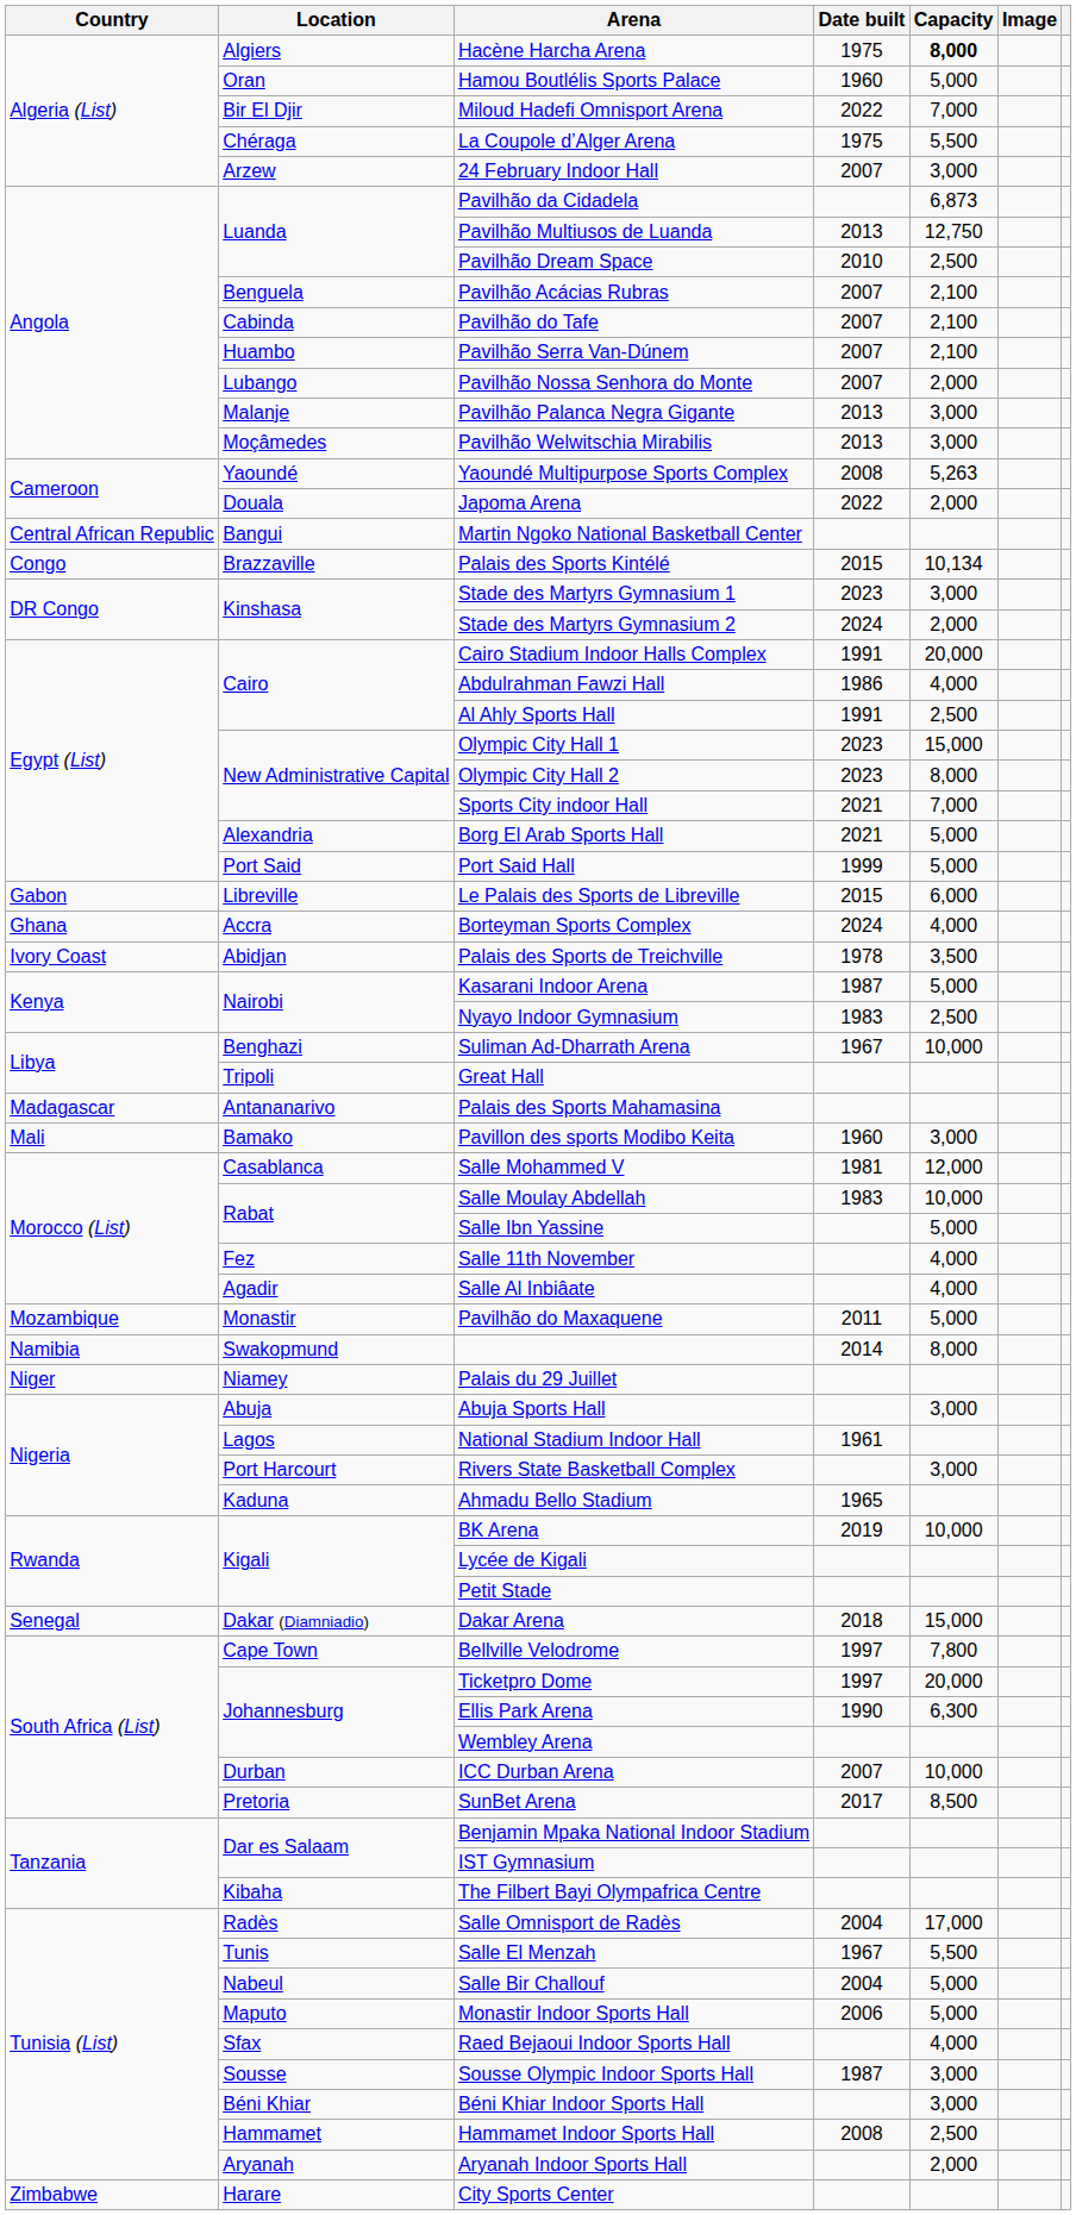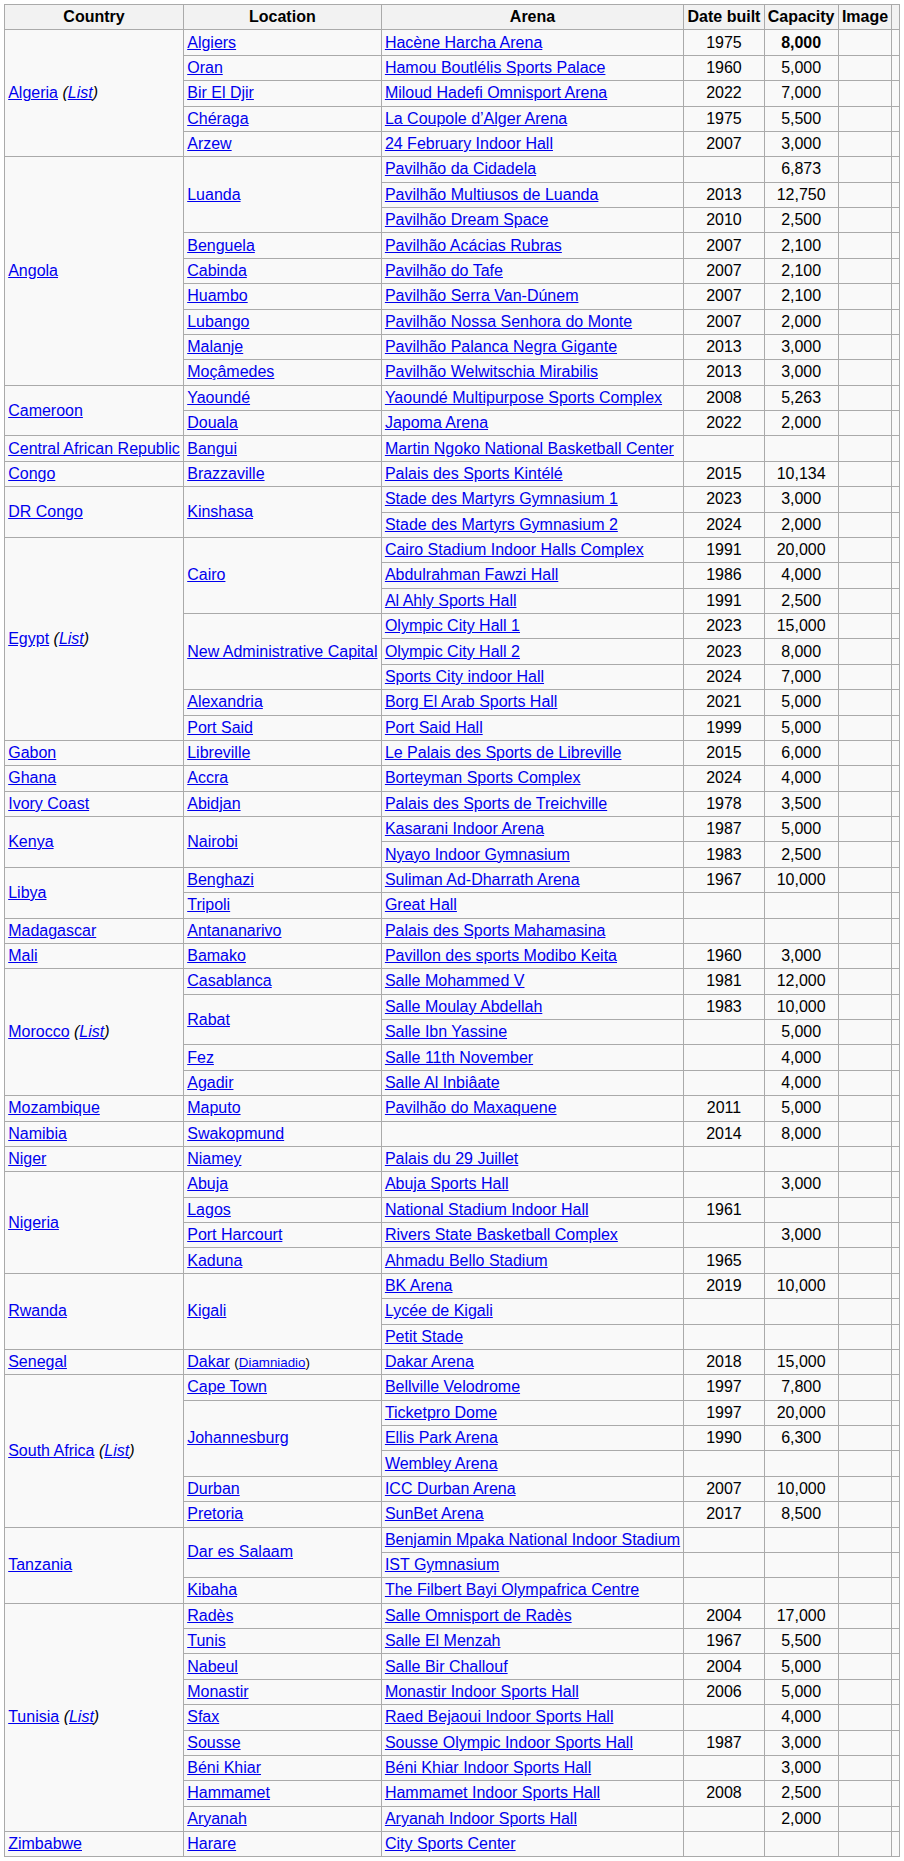 <table class="wikitable sortable">
 <tr>
 <th>Country</th>
 <th>Location</th>
 <th>Arena</th>
 <th>Date built</th>
 <th>Capacity</th>
 <th>Image</th>
 <th></th>
 </tr>
 <tr>
 <td rowspan=5><a href='#'>Algeria</a> <em>(<a href='#'>List</a>)</em></td>
 <td><a href='#'>Algiers</a></td>
 <td><a href='#'>Hacène Harcha Arena</a></td>
 <td align=center>1975</td>
 <td align=center><strong>8,000</strong></td>
 <td></td>
 <td></td>
 </tr>
 <tr>
 <td><a href='#'>Oran</a></td>
 <td><a href='#'>Hamou Boutlélis Sports Palace</a></td>
 <td align=center>1960</td>
 <td align=center>5,000</td>
 <td></td>
 <td></td>
 </tr>
 <tr>
 <td><a href='#'>Bir El Djir</a></td>
 <td><a href='#'>Miloud Hadefi Omnisport Arena</a></td>
 <td align=center>2022</td>
 <td align=center>7,000</td>
 <td></td>
 <td></td>
 </tr>
 <tr>
 <td><a href='#'>Chéraga</a></td>
 <td><a href='#'>La Coupole d’Alger Arena</a></td>
 <td align=center>1975</td>
 <td align=center>5,500</td>
 <td></td>
 <td></td>
 </tr>
 <tr>
 <td><a href='#'>Arzew</a></td>
 <td><a href='#'>24 February Indoor Hall</a></td>
 <td align=center>2007</td>
 <td align=center>3,000</td>
 <td></td>
 <td></td>
 </tr>
 <tr>
 <td rowspan=9><a href='#'>Angola</a></td>
 <td rowspan=3><a href='#'>Luanda</a></td>
 <td><a href='#'>Pavilhão da Cidadela</a></td>
 <td align=center></td>
 <td align=center>6,873</td>
 <td></td>
 <td></td>
 </tr>
 <tr>
 <td><a href='#'>Pavilhão Multiusos de Luanda</a></td>
 <td align=center>2013</td>
 <td align=center>12,750</td>
 <td></td>
 <td></td>
 </tr>
 <tr>
 <td><a href='#'>Pavilhão Dream Space</a></td>
 <td align=center>2010</td>
 <td align=center>2,500</td>
 <td></td>
 <td></td>
 </tr>
 <tr>
 <td><a href='#'>Benguela</a></td>
 <td><a href='#'>Pavilhão Acácias Rubras</a></td>
 <td align=center>2007</td>
 <td align=center>2,100</td>
 <td></td>
 <td></td>
 </tr>
 <tr>
 <td><a href='#'>Cabinda</a></td>
 <td><a href='#'>Pavilhão do Tafe</a></td>
 <td align=center>2007</td>
 <td align=center>2,100</td>
 <td></td>
 <td></td>
 </tr>
 <tr>
 <td><a href='#'>Huambo</a></td>
 <td><a href='#'>Pavilhão Serra Van-Dúnem</a></td>
 <td align=center>2007</td>
 <td align=center>2,100</td>
 <td></td>
 <td></td>
 </tr>
 <tr>
 <td><a href='#'>Lubango</a></td>
 <td><a href='#'>Pavilhão Nossa Senhora do Monte</a></td>
 <td align=center>2007</td>
 <td align=center>2,000</td>
 <td></td>
 <td></td>
 </tr>
 <tr>
 <td><a href='#'>Malanje</a></td>
 <td><a href='#'>Pavilhão Palanca Negra Gigante</a></td>
 <td align=center>2013</td>
 <td align=center>3,000</td>
 <td></td>
 <td></td>
 </tr>
 <tr>
 <td><a href='#'>Moçâmedes</a></td>
 <td><a href='#'>Pavilhão Welwitschia Mirabilis</a></td>
 <td align=center>2013</td>
 <td align=center>3,000</td>
 <td></td>
 <td></td>
 </tr>
 <tr>
 <td rowspan=2><a href='#'>Cameroon</a></td>
 <td><a href='#'>Yaoundé</a></td>
 <td><a href='#'>Yaoundé Multipurpose Sports Complex</a></td>
 <td align=center>2008</td>
 <td align=center>5,263</td>
 <td></td>
 <td></td>
 </tr>
 <tr>
 <td><a href='#'>Douala</a></td>
 <td><a href='#'>Japoma Arena</a></td>
 <td align=center>2022</td>
 <td align=center>2,000</td>
 <td></td>
 <td></td>
 </tr>
 <tr>
 <td><a href='#'>Central African Republic</a></td>
 <td><a href='#'>Bangui</a></td>
 <td><a href='#'>Martin Ngoko National Basketball Center</a></td>
 <td></td>
 <td></td>
 <td></td>
 <td></td>
 </tr>
 <tr>
 <td><a href='#'>Congo</a></td>
 <td><a href='#'>Brazzaville</a></td>
 <td><a href='#'>Palais des Sports Kintélé</a></td>
 <td align="center">2015</td>
 <td align="center">10,134</td>
 <td></td>
 <td></td>
 </tr>
 <tr>
 <td rowspan="2"><a href='#'>DR Congo</a></td>
 <td rowspan="2"><a href='#'>Kinshasa</a></td>
 <td><a href='#'>Stade des Martyrs Gymnasium 1</a></td>
 <td align="center">2023</td>
 <td align="center">3,000</td>
 <td></td>
 <td></td>
 </tr>
 <tr>
 <td><a href='#'>Stade des Martyrs Gymnasium 2</a></td>
 <td align="center">2024</td>
 <td align="center">2,000</td>
 <td></td>
 <td></td>
 </tr>
 <tr>
 <td rowspan="8"><a href='#'>Egypt</a> <em>(<a href='#'>List</a>)</em></td>
 <td rowspan="3"><a href='#'>Cairo</a></td>
 <td><a href='#'>Cairo Stadium Indoor Halls Complex</a></td>
 <td align="center">1991</td>
 <td align="center">20,000</td>
 <td></td>
 <td></td>
 </tr>
 <tr>
 <td><a href='#'>Abdulrahman Fawzi Hall</a></td>
 <td align="center">1986</td>
 <td align="center">4,000</td>
 <td></td>
 <td></td>
 </tr>
 <tr>
 <td><a href='#'>Al Ahly Sports Hall</a></td>
 <td align="center">1991</td>
 <td align="center">2,500</td>
 <td></td>
 <td></td>
 </tr>
 <tr>
 <td rowspan="3"><a href='#'>New Administrative Capital</a></td>
 <td><a href='#'>Olympic City Hall 1</a></td>
 <td align="center">2023</td>
 <td align="center">15,000</td>
 <td></td>
 <td></td>
 </tr>
 <tr>
 <td><a href='#'>Olympic City Hall 2</a></td>
 <td align="center">2023</td>
 <td align="center">8,000</td>
 <td></td>
 <td></td>
 </tr>
 <tr>
 <td><a href='#'>Sports City indoor Hall</a></td>
-<td align="center">2021</td>
+<td align="center">2024</td>
 <td align="center">7,000</td>
 <td></td>
 <td></td>
 </tr>
 <tr>
 <td><a href='#'>Alexandria</a></td>
 <td><a href='#'>Borg El Arab Sports Hall</a></td>
 <td align="center">2021</td>
 <td align="center">5,000</td>
 <td></td>
 <td></td>
 </tr>
 <tr>
 <td><a href='#'>Port Said</a></td>
 <td><a href='#'>Port Said Hall</a></td>
 <td align="center">1999</td>
 <td align="center">5,000</td>
 <td></td>
 <td></td>
 </tr>
 <tr>
 <td><a href='#'>Gabon</a></td>
 <td><a href='#'>Libreville</a></td>
 <td><a href='#'>Le Palais des Sports de Libreville</a></td>
 <td align="center">2015</td>
 <td align="center">6,000</td>
 <td></td>
 <td></td>
 </tr>
 <tr>
 <td><a href='#'>Ghana</a></td>
 <td><a href='#'>Accra</a></td>
 <td><a href='#'>Borteyman Sports Complex</a></td>
 <td align="center">2024</td>
 <td align="center">4,000</td>
 <td></td>
 <td></td>
 </tr>
 <tr>
 <td><a href='#'>Ivory Coast</a></td>
 <td><a href='#'>Abidjan</a></td>
 <td><a href='#'>Palais des Sports de Treichville</a></td>
 <td align="center">1978</td>
 <td align="center">3,500</td>
 <td></td>
 <td></td>
 </tr>
 <tr>
 <td rowspan="2"><a href='#'>Kenya</a></td>
 <td rowspan="2"><a href='#'>Nairobi</a></td>
 <td><a href='#'>Kasarani Indoor Arena</a></td>
 <td align="center">1987</td>
 <td align="center">5,000</td>
 <td></td>
 <td></td>
 </tr>
 <tr>
 <td><a href='#'>Nyayo Indoor Gymnasium</a></td>
 <td align="center">1983</td>
 <td align="center">2,500</td>
 <td></td>
 <td></td>
 </tr>
 <tr>
 <td rowspan="2"><a href='#'>Libya</a></td>
 <td><a href='#'>Benghazi</a></td>
 <td><a href='#'>Suliman Ad-Dharrath Arena</a></td>
 <td align="center">1967</td>
 <td align="center">10,000</td>
 <td></td>
 <td></td>
 </tr>
 <tr>
 <td><a href='#'>Tripoli</a></td>
 <td><a href='#'>Great Hall</a></td>
 <td></td>
 <td></td>
 <td></td>
 <td></td>
 </tr>
 <tr>
 <td><a href='#'>Madagascar</a></td>
 <td><a href='#'>Antananarivo</a></td>
 <td><a href='#'>Palais des Sports Mahamasina</a></td>
 <td></td>
 <td></td>
 <td></td>
 <td></td>
 </tr>
 <tr>
 <td><a href='#'>Mali</a></td>
 <td><a href='#'>Bamako</a></td>
 <td><a href='#'>Pavillon des sports Modibo Keita</a></td>
 <td align="center">1960</td>
 <td align="center">3,000</td>
 <td></td>
 <td></td>
 </tr>
 <tr>
 <td rowspan="5"><a href='#'>Morocco</a> <em>(<a href='#'>List</a>)</em></td>
 <td><a href='#'>Casablanca</a></td>
 <td><a href='#'>Salle Mohammed V</a></td>
 <td align="center">1981</td>
 <td align="center">12,000</td>
 <td></td>
 <td></td>
 </tr>
 <tr>
 <td rowspan="2"><a href='#'>Rabat</a></td>
 <td><a href='#'>Salle Moulay Abdellah</a></td>
 <td align="center">1983</td>
 <td align="center">10,000</td>
 <td></td>
 <td></td>
 </tr>
 <tr>
 <td><a href='#'>Salle Ibn Yassine</a></td>
 <td align="center"></td>
 <td align="center">5,000</td>
 <td></td>
 <td></td>
 </tr>
 <tr>
 <td><a href='#'>Fez</a></td>
 <td><a href='#'>Salle 11th November</a></td>
 <td align="center"></td>
 <td align="center">4,000</td>
 <td></td>
 <td></td>
 </tr>
 <tr>
 <td><a href='#'>Agadir</a></td>
 <td><a href='#'>Salle Al Inbiâate</a></td>
 <td align="center"></td>
 <td align="center">4,000</td>
 <td></td>
 <td></td>
 </tr>
 <tr>
 <td><a href='#'>Mozambique</a></td>
-<td><a href='#'>Monastir</a></td>
+<td><a href='#'>Maputo</a></td>
 <td><a href='#'>Pavilhão do Maxaquene</a></td>
 <td align="center">2011</td>
 <td align="center">5,000</td>
 <td></td>
 <td></td>
 </tr>
 <tr>
 <td><a href='#'>Namibia</a></td>
 <td><a href='#'>Swakopmund</a></td>
 <td></td>
 <td align="center">2014</td>
 <td align="center">8,000</td>
 <td></td>
 <td></td>
 </tr>
 <tr>
 <td><a href='#'>Niger</a></td>
 <td><a href='#'>Niamey</a></td>
 <td><a href='#'>Palais du 29 Juillet</a></td>
 <td></td>
 <td></td>
 <td></td>
 <td></td>
 </tr>
 <tr>
 <td rowspan="4"><a href='#'>Nigeria</a></td>
 <td><a href='#'>Abuja</a></td>
 <td><a href='#'>Abuja Sports Hall</a></td>
 <td align="center"></td>
 <td align="center">3,000</td>
 <td></td>
 <td></td>
 </tr>
 <tr>
 <td><a href='#'>Lagos</a></td>
 <td><a href='#'>National Stadium Indoor Hall</a></td>
 <td align="center">1961</td>
 <td align="center"></td>
 <td></td>
 <td></td>
 </tr>
 <tr>
 <td><a href='#'>Port Harcourt</a></td>
 <td><a href='#'>Rivers State Basketball Complex</a></td>
 <td align="center"></td>
 <td align="center">3,000</td>
 <td></td>
 <td></td>
 </tr>
 <tr>
 <td><a href='#'>Kaduna</a></td>
 <td><a href='#'>Ahmadu Bello Stadium</a></td>
 <td align="center">1965</td>
 <td align="center"></td>
 <td></td>
 <td></td>
 </tr>
 <tr>
 <td rowspan="3"><a href='#'>Rwanda</a></td>
 <td rowspan="3"><a href='#'>Kigali</a></td>
 <td><a href='#'>BK Arena</a></td>
 <td align="center">2019</td>
 <td align="center">10,000</td>
 <td></td>
 <td></td>
 </tr>
 <tr>
 <td><a href='#'>Lycée de Kigali</a></td>
 <td></td>
 <td></td>
 <td></td>
 <td></td>
 </tr>
 <tr>
 <td><a href='#'>Petit Stade</a></td>
 <td></td>
 <td></td>
 <td></td>
 <td></td>
 </tr>
 <tr>
 <td><a href='#'>Senegal</a></td>
 <td><a href='#'>Dakar</a> <small>(<a href='#'>Diamniadio</a>)</small></td>
 <td><a href='#'>Dakar Arena</a></td>
 <td align="center">2018</td>
 <td align="center">15,000</td>
 <td></td>
 <td></td>
 </tr>
 <tr>
 <td rowspan="6"><a href='#'>South Africa</a> <em>(<a href='#'>List</a>)</em></td>
 <td><a href='#'>Cape Town</a></td>
 <td><a href='#'>Bellville Velodrome</a></td>
 <td align="center">1997</td>
 <td align="center">7,800</td>
 <td></td>
 <td></td>
 </tr>
 <tr>
 <td rowspan="3"><a href='#'>Johannesburg</a></td>
 <td><a href='#'>Ticketpro Dome</a></td>
 <td align="center">1997</td>
 <td align="center">20,000</td>
 <td></td>
 <td></td>
 </tr>
 <tr>
 <td><a href='#'>Ellis Park Arena</a></td>
 <td align="center">1990</td>
 <td align="center">6,300</td>
 <td></td>
 <td></td>
 </tr>
 <tr>
 <td><a href='#'>Wembley Arena</a></td>
 <td></td>
 <td></td>
 <td></td>
 <td></td>
 </tr>
 <tr>
 <td><a href='#'>Durban</a></td>
 <td><a href='#'>ICC Durban Arena</a></td>
 <td align="center">2007</td>
 <td align="center">10,000</td>
 <td></td>
 <td></td>
 </tr>
 <tr>
 <td><a href='#'>Pretoria</a></td>
 <td><a href='#'>SunBet Arena</a></td>
 <td align="center">2017</td>
 <td align="center">8,500</td>
 <td></td>
 <td></td>
 </tr>
 <tr>
 <td rowspan="3"><a href='#'>Tanzania</a></td>
 <td rowspan="2"><a href='#'>Dar es Salaam</a></td>
 <td><a href='#'>Benjamin Mpaka National Indoor Stadium</a></td>
 <td></td>
 <td></td>
 <td></td>
 <td></td>
 </tr>
 <tr>
 <td><a href='#'>IST Gymnasium</a></td>
 <td></td>
 <td></td>
 <td></td>
 <td></td>
 </tr>
 <tr>
 <td><a href='#'>Kibaha</a></td>
 <td><a href='#'>The Filbert Bayi Olympafrica Centre</a></td>
 <td></td>
 <td></td>
 <td></td>
 <td></td>
 </tr>
 <tr>
 <td rowspan="9"><a href='#'>Tunisia</a> <em>(<a href='#'>List</a>)</em></td>
 <td><a href='#'>Radès</a></td>
 <td><a href='#'>Salle Omnisport de Radès</a></td>
 <td align="center">2004</td>
 <td align="center">17,000</td>
 <td></td>
 <td></td>
 </tr>
 <tr>
 <td><a href='#'>Tunis</a></td>
 <td><a href='#'>Salle El Menzah</a></td>
 <td align="center">1967</td>
 <td align="center">5,500</td>
 <td></td>
 <td></td>
 </tr>
 <tr>
 <td><a href='#'>Nabeul</a></td>
 <td><a href='#'>Salle Bir Challouf</a></td>
 <td align="center">2004</td>
 <td align="center">5,000</td>
 <td></td>
 <td></td>
 </tr>
 <tr>
-<td><a href='#'>Maputo</a></td>
+<td><a href='#'>Monastir</a></td>
 <td><a href='#'>Monastir Indoor Sports Hall</a></td>
 <td align="center">2006</td>
 <td align="center">5,000</td>
 <td></td>
 <td></td>
 </tr>
 <tr>
 <td><a href='#'>Sfax</a></td>
 <td><a href='#'>Raed Bejaoui Indoor Sports Hall</a></td>
 <td align="center"></td>
 <td align="center">4,000</td>
 <td></td>
 <td></td>
 </tr>
 <tr>
 <td><a href='#'>Sousse</a></td>
 <td><a href='#'>Sousse Olympic Indoor Sports Hall</a></td>
 <td align="center">1987</td>
 <td align="center">3,000</td>
 <td></td>
 <td></td>
 </tr>
 <tr>
 <td><a href='#'>Béni Khiar</a></td>
 <td><a href='#'>Béni Khiar Indoor Sports Hall</a></td>
 <td align="center"></td>
 <td align="center">3,000</td>
 <td></td>
 <td></td>
 </tr>
 <tr>
 <td><a href='#'>Hammamet</a></td>
 <td><a href='#'>Hammamet Indoor Sports Hall</a></td>
 <td align="center">2008</td>
 <td align="center">2,500</td>
 <td></td>
 <td></td>
 </tr>
 <tr>
 <td><a href='#'>Aryanah</a></td>
 <td><a href='#'>Aryanah Indoor Sports Hall</a></td>
 <td align="center"></td>
 <td align="center">2,000</td>
 <td></td>
 <td></td>
 </tr>
 <tr>
 <td><a href='#'>Zimbabwe</a></td>
 <td><a href='#'>Harare</a></td>
 <td><a href='#'>City Sports Center</a></td>
 <td></td>
 <td></td>
 <td></td>
 <td></td>
 </tr>
 </table>
